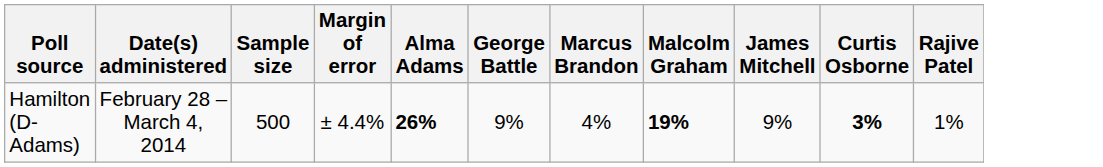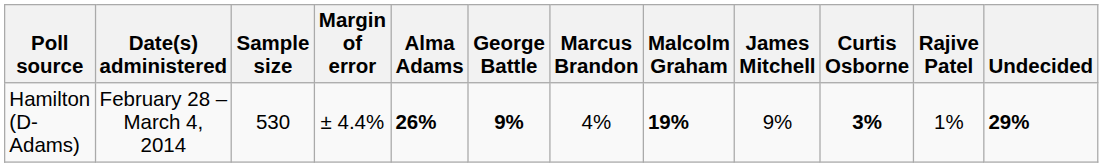 <table class="wikitable">
 <tr valign= bottom>
 <th>Poll source</th>
 <th>Date(s)<br>administered</th>
 <th>Sample<br>size</th>
 <th>Margin of<br>error</th>
 <th style="width:50px;">Alma<br>Adams</th>
 <th style="width:50px;">George<br>Battle</th>
 <th style="width:50px;">Marcus<br>Brandon</th>
 <th style="width:50px;">Malcolm<br>Graham</th>
 <th style="width:50px;">James<br>Mitchell</th>
 <th style="width:50px;">Curtis<br>Osborne</th>
 <th style="width:50px;">Rajive<br>Patel</th>
+<th>Undecided</th>
 </tr>
 <tr>
 <td>Hamilton (D-Adams)</td>
 <td align=center>February 28 – March 4, 2014</td>
-<td align=center>500</td>
+<td align=center>530</td>
 <td align=center>± 4.4%</td>
 <td><strong>26%</strong></td>
-<td align=center>9%</td>
+<td align=center><strong>9%</strong></td>
 <td align=center>4%</td>
 <td><strong>19%</strong></td>
 <td align=center>9%</td>
 <td align=center><strong>3%</strong></td>
 <td align=center>1%</td>
+<td><strong>29%</strong></td>
 </tr>
 </table>
